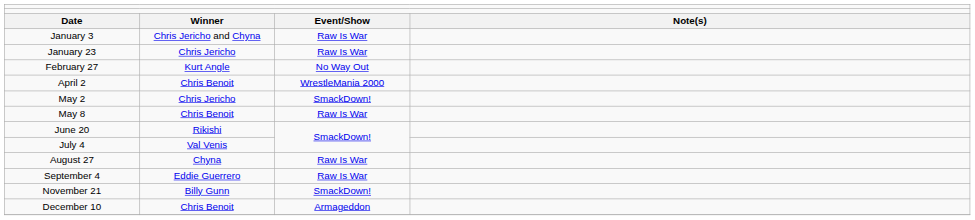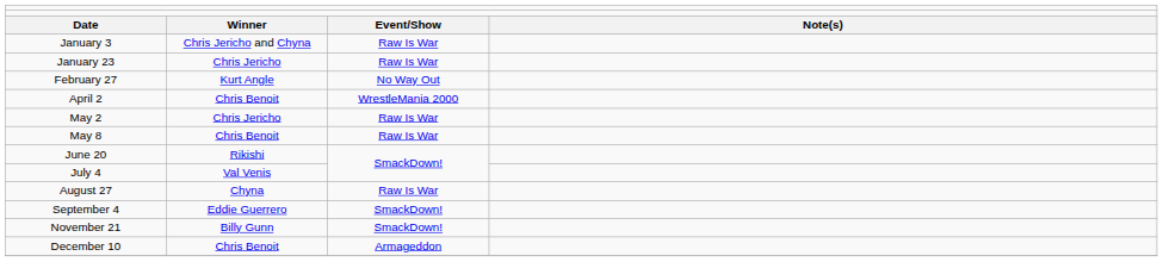 <table class="wikitable" style="text-align:center; width:100%;">
 <tr>
 <td colspan="5"></td>
 </tr>
 <tr>
 <td colspan="5"><strong></strong></td>
 </tr>
 <tr>
 <th width=14%>Date</th>
 <th width=14%>Winner</th>
 <th width=14%>Event/Show</th>
 <th width=58%>Note(s)</th>
 </tr>
 <tr>
 <td>January 3</td>
 <td><a href='#'>Chris Jericho</a> and <a href='#'>Chyna</a></td>
 <td><a href='#'>Raw Is War</a></td>
 <td align=left></td>
 </tr>
 <tr>
 <td>January 23</td>
 <td><a href='#'>Chris Jericho</a></td>
 <td><a href='#'>Raw Is War</a></td>
 <td align=left></td>
 </tr>
 <tr>
 <td>February 27</td>
 <td><a href='#'>Kurt Angle</a></td>
 <td><a href='#'>No Way Out</a></td>
 <td align=left></td>
 </tr>
 <tr>
 <td>April 2</td>
 <td><a href='#'>Chris Benoit</a></td>
 <td><a href='#'>WrestleMania 2000</a></td>
 <td align=left></td>
 </tr>
 <tr>
 <td>May 2</td>
 <td><a href='#'>Chris Jericho</a></td>
-<td><a href='#'>SmackDown!</a></td>
+<td><a href='#'>Raw Is War</a></td>
 <td align=left></td>
 </tr>
 <tr>
 <td>May 8</td>
 <td><a href='#'>Chris Benoit</a></td>
 <td><a href='#'>Raw Is War</a></td>
 <td align=left></td>
 </tr>
 <tr>
 <td>June 20</td>
 <td><a href='#'>Rikishi</a></td>
 <td rowspan=2><a href='#'>SmackDown!</a></td>
 <td align=left></td>
 </tr>
 <tr>
 <td>July 4</td>
 <td><a href='#'>Val Venis</a></td>
 <td align=left></td>
 </tr>
 <tr>
 <td>August 27</td>
 <td><a href='#'>Chyna</a></td>
 <td><a href='#'>Raw Is War</a></td>
 <td align=left></td>
 </tr>
 <tr>
 <td>September 4</td>
 <td><a href='#'>Eddie Guerrero</a></td>
-<td><a href='#'>Raw Is War</a></td>
+<td><a href='#'>SmackDown!</a></td>
 <td align=left></td>
 </tr>
 <tr>
 <td>November 21</td>
 <td><a href='#'>Billy Gunn</a></td>
 <td><a href='#'>SmackDown!</a></td>
 <td align=left></td>
 </tr>
 <tr>
 <td>December 10</td>
 <td><a href='#'>Chris Benoit</a></td>
 <td><a href='#'>Armageddon</a></td>
 <td align=left></td>
 </tr>
 <tr>
 </tr>
 </table>
